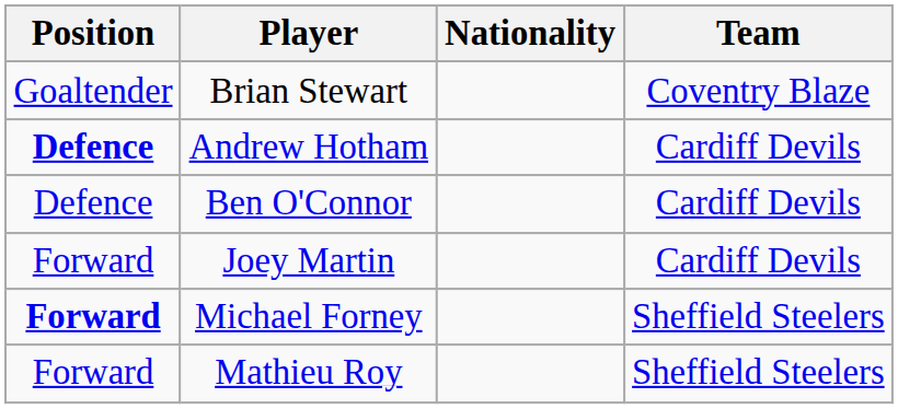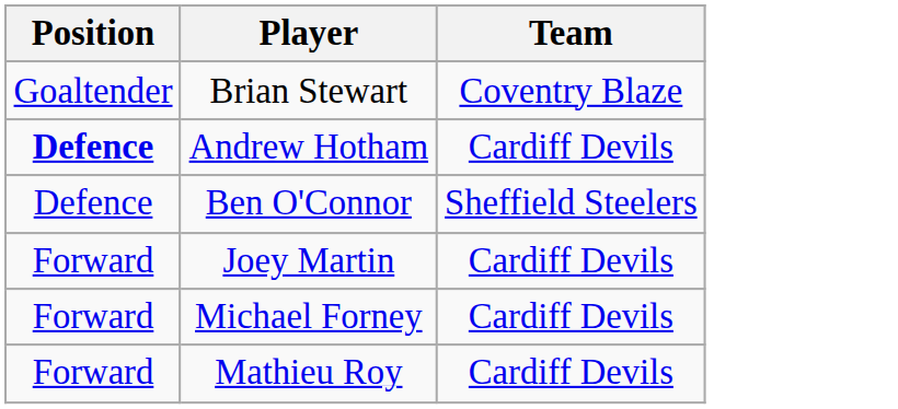 <table class="wikitable">
 <tr>
 <th>Position</th>
 <th>Player</th>
-<th>Nationality</th>
 <th>Team</th>
 </tr>
 <tr align="center">
 <td><a href='#'>Goaltender</a></td>
 <td>Brian Stewart</td>
-<td></td>
 <td><a href='#'>Coventry Blaze</a></td>
 </tr>
 <tr align="center">
 <td><strong><a href='#'>Defence</a></strong></td>
 <td><a href='#'>Andrew Hotham</a></td>
-<td></td>
 <td><a href='#'>Cardiff Devils</a></td>
 </tr>
 <tr align="center">
 <td><a href='#'>Defence</a></td>
 <td><a href='#'>Ben O'Connor</a></td>
-<td></td>
+<td><a href='#'>Sheffield Steelers</a></td>
+</tr>
+<tr align="center">
+<td><a href='#'>Forward</a></td>
+<td><a href='#'>Joey Martin</a></td>
 <td><a href='#'>Cardiff Devils</a></td>
 </tr>
 <tr align="center">
 <td><a href='#'>Forward</a></td>
-<td><a href='#'>Joey Martin</a></td>
-<td></td>
+<td><a href='#'>Michael Forney</a></td>
 <td><a href='#'>Cardiff Devils</a></td>
-</tr>
-<tr align="center">
-<td><strong><a href='#'>Forward</a></strong></td>
-<td><a href='#'>Michael Forney</a></td>
-<td></td>
-<td><a href='#'>Sheffield Steelers</a></td>
 </tr>
 <tr align="center">
 <td><a href='#'>Forward</a></td>
 <td><a href='#'>Mathieu Roy</a></td>
-<td></td>
-<td><a href='#'>Sheffield Steelers</a></td>
+<td><a href='#'>Cardiff Devils</a></td>
 </tr>
 </table>
